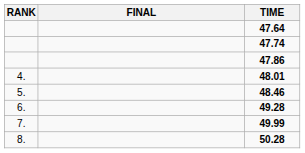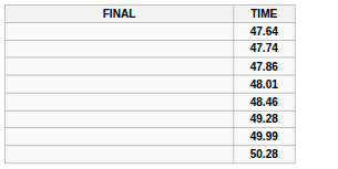 <table class="wikitable" style="border-collapse: collapse; font-size: 90%;">
 <tr>
-<th>RANK</th>
 <th style="width: 20em">FINAL</th>
 <th style="width: 5em">TIME</th>
 </tr>
 <tr>
-<td align="center"></td>
 <td></td>
 <td align="center"><strong>47.64</strong></td>
 </tr>
 <tr>
-<td align="center"></td>
 <td></td>
 <td align="center"><strong>47.74</strong></td>
 </tr>
 <tr>
-<td align="center"></td>
 <td></td>
 <td align="center"><strong>47.86</strong></td>
 </tr>
 <tr>
-<td align="center">4.</td>
 <td></td>
 <td align="center"><strong>48.01</strong></td>
 </tr>
 <tr>
-<td align="center">5.</td>
 <td></td>
 <td align="center"><strong>48.46</strong></td>
 </tr>
 <tr>
-<td align="center">6.</td>
 <td></td>
 <td align="center"><strong>49.28</strong></td>
 </tr>
 <tr>
-<td align="center">7.</td>
 <td></td>
 <td align="center"><strong>49.99</strong></td>
 </tr>
 <tr>
-<td align="center">8.</td>
 <td></td>
 <td align="center"><strong>50.28</strong></td>
 </tr>
 </table>
